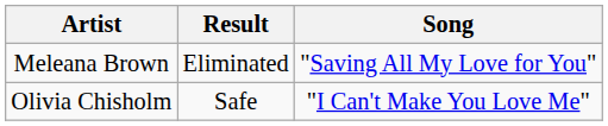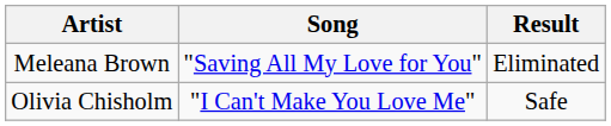 <table class="wikitable sortable" style="text-align:center">
 <tr>
 <th>Artist</th>
+<th>Song</th>
 <th>Result</th>
-<th>Song</th>
 </tr>
 <tr>
 <td>Meleana Brown</td>
+<td>"<a href='#'>Saving All My Love for You</a>"</td>
 <td>Eliminated</td>
-<td>"<a href='#'>Saving All My Love for You</a>"</td>
 </tr>
 <tr>
 <td>Olivia Chisholm</td>
+<td>"<a href='#'>I Can't Make You Love Me</a>"</td>
 <td>Safe</td>
-<td>"<a href='#'>I Can't Make You Love Me</a>"</td>
 </tr>
 </table>
